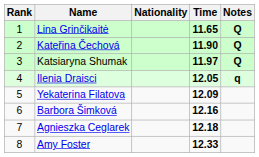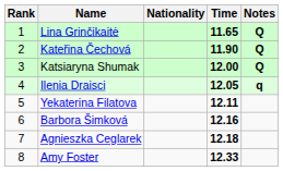 <table class="wikitable sortable" style="text-align:center">
 <tr>
 <th>Rank</th>
 <th>Name</th>
 <th>Nationality</th>
 <th>Time</th>
 <th>Notes</th>
 </tr>
 <tr bgcolor=ccffcc>
 <td>1</td>
 <td align=left><a href='#'>Lina Grinčikaitė</a></td>
 <td align=left></td>
 <td><strong>11.65</strong></td>
 <td><strong>Q</strong></td>
 </tr>
 <tr bgcolor=ccffcc>
 <td>2</td>
 <td align=left><a href='#'>Kateřina Čechová</a></td>
 <td align=left></td>
 <td><strong>11.90</strong></td>
 <td><strong>Q</strong></td>
 </tr>
 <tr bgcolor=ccffcc>
 <td>3</td>
 <td align=left>Katsiaryna Shumak</td>
 <td align=left></td>
-<td><strong>11.97</strong></td>
+<td><strong>12.00</strong></td>
 <td><strong>Q</strong></td>
 </tr>
 <tr bgcolor=ddffdd>
 <td>4</td>
 <td align=left><a href='#'>Ilenia Draisci</a></td>
 <td align=left></td>
 <td><strong>12.05</strong></td>
 <td><strong>q</strong></td>
 </tr>
 <tr>
 <td>5</td>
 <td align=left><a href='#'>Yekaterina Filatova</a></td>
 <td align=left></td>
-<td><strong>12.09</strong></td>
+<td><strong>12.11</strong></td>
 <td></td>
 </tr>
 <tr>
 <td>6</td>
 <td align=left><a href='#'>Barbora Šimková</a></td>
 <td align=left></td>
 <td><strong>12.16</strong></td>
 <td></td>
 </tr>
 <tr>
 <td>7</td>
 <td align=left><a href='#'>Agnieszka Ceglarek</a></td>
 <td align=left></td>
 <td><strong>12.18</strong></td>
 <td></td>
 </tr>
 <tr>
 <td>8</td>
 <td align=left><a href='#'>Amy Foster</a></td>
 <td align=left></td>
 <td><strong>12.33</strong></td>
 <td></td>
 </tr>
 </table>
